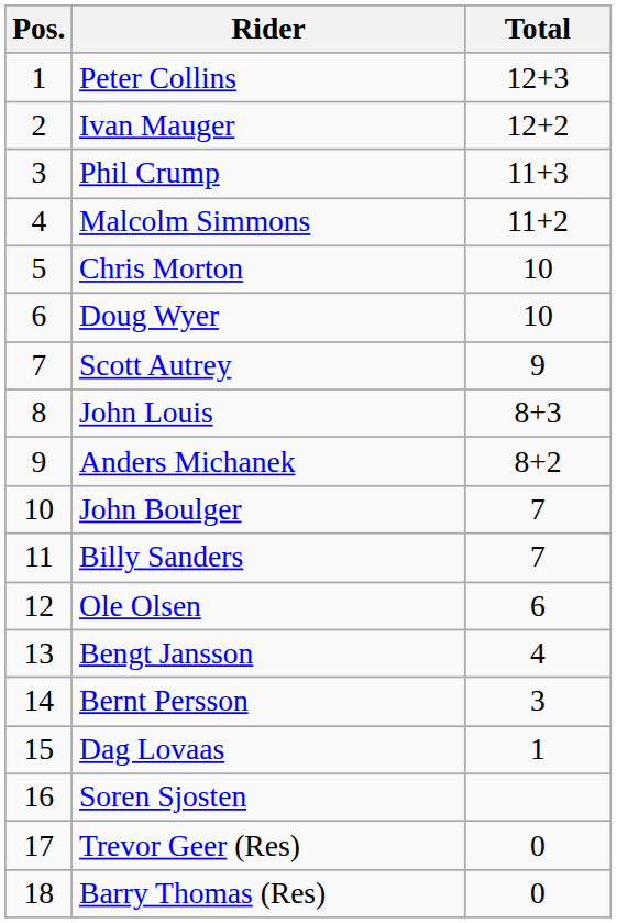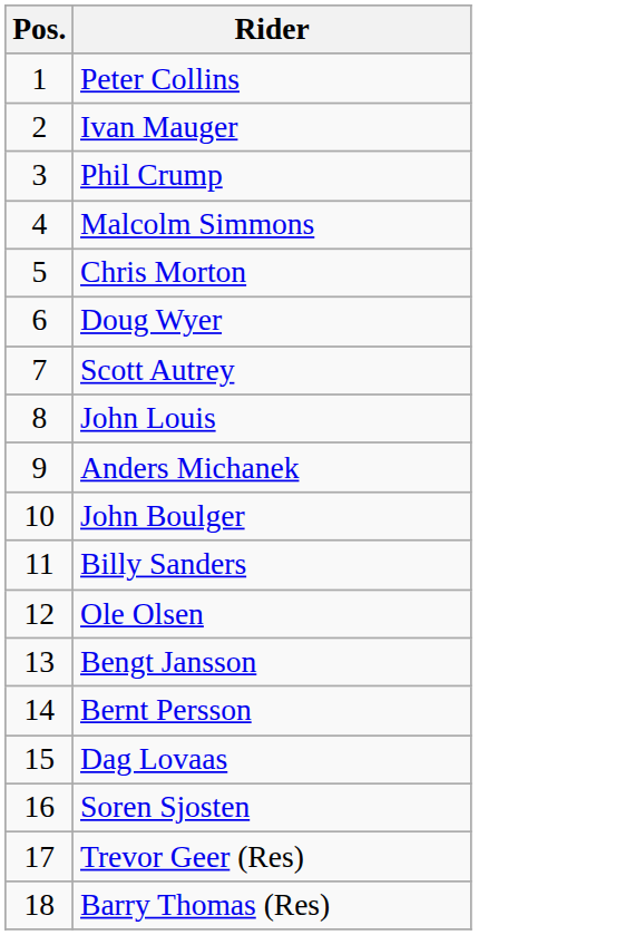 <table class=wikitable>
 <tr>
 <th width=25px>Pos.</th>
 <th width=200px>Rider</th>
-<th width=70px>Total</th>
 </tr>
 <tr align=center >
 <td>1</td>
 <td align=left> <a href='#'>Peter Collins</a></td>
-<td>12+3</td>
 </tr>
 <tr align=center >
 <td>2</td>
 <td align=left> <a href='#'>Ivan Mauger</a></td>
-<td>12+2</td>
 </tr>
 <tr align=center >
 <td>3</td>
 <td align=left> <a href='#'>Phil Crump</a></td>
-<td>11+3</td>
 </tr>
 <tr align=center >
 <td>4</td>
 <td align=left> <a href='#'>Malcolm Simmons</a></td>
-<td>11+2</td>
 </tr>
 <tr align=center >
 <td>5</td>
 <td align=left> <a href='#'>Chris Morton</a></td>
-<td>10</td>
 </tr>
 <tr align=center >
 <td>6</td>
 <td align=left> <a href='#'>Doug Wyer</a></td>
-<td>10</td>
 </tr>
 <tr align=center >
 <td>7</td>
 <td align=left> <a href='#'>Scott Autrey</a></td>
-<td>9</td>
 </tr>
 <tr align=center >
 <td>8</td>
 <td align=left> <a href='#'>John Louis</a></td>
-<td>8+3</td>
 </tr>
 <tr align=center >
 <td>9</td>
 <td align=left> <a href='#'>Anders Michanek</a></td>
-<td>8+2</td>
 </tr>
 <tr align=center>
 <td>10</td>
 <td align=left> <a href='#'>John Boulger</a></td>
-<td>7</td>
 </tr>
 <tr align=center>
 <td>11</td>
 <td align=left> <a href='#'>Billy Sanders</a></td>
-<td>7</td>
 </tr>
 <tr align=center>
 <td>12</td>
 <td align=left> <a href='#'>Ole Olsen</a></td>
-<td>6</td>
 </tr>
 <tr align=center>
 <td>13</td>
 <td align=left> <a href='#'>Bengt Jansson</a></td>
-<td>4</td>
 </tr>
 <tr align=center>
 <td>14</td>
 <td align=left> <a href='#'>Bernt Persson</a></td>
-<td>3</td>
 </tr>
 <tr align=center>
 <td>15</td>
 <td align=left> <a href='#'>Dag Lovaas</a></td>
-<td>1</td>
 </tr>
 <tr align=center>
 <td>16</td>
 <td align=left> <a href='#'>Soren Sjosten</a></td>
-<td></td>
 </tr>
 <tr align=center>
 <td>17</td>
 <td align=left> <a href='#'>Trevor Geer</a> (Res)</td>
-<td>0</td>
 </tr>
 <tr align=center>
 <td>18</td>
 <td align=left> <a href='#'>Barry Thomas</a> (Res)</td>
-<td>0</td>
 </tr>
 </table>
